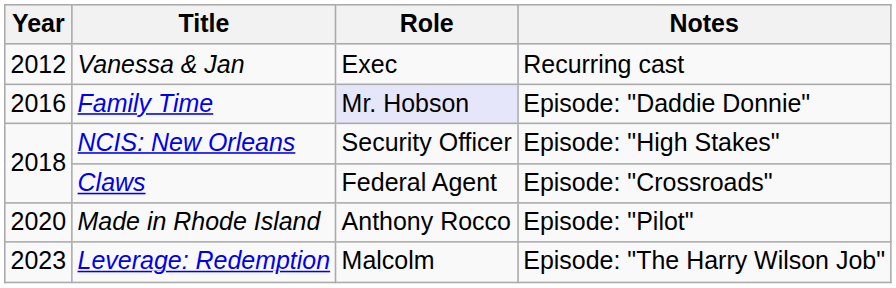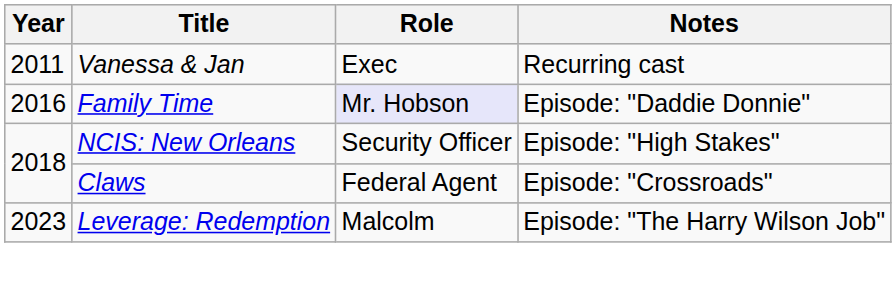 <table class="wikitable unsortable">
 <tr>
 <th>Year</th>
 <th>Title</th>
 <th>Role</th>
 <th>Notes</th>
 </tr>
 <tr>
-<td>2012</td>
+<td>2011</td>
 <td><em>Vanessa & Jan</em></td>
 <td>Exec</td>
 <td>Recurring cast</td>
 </tr>
 <tr>
 <td>2016</td>
 <td><em><a href='#'>Family Time</a></em></td>
 <td style="background: lavender;">Mr. Hobson</td>
 <td>Episode: "Daddie Donnie"</td>
 </tr>
 <tr>
 <td rowspan="2">2018</td>
 <td><em><a href='#'>NCIS: New Orleans</a></em></td>
 <td>Security Officer</td>
 <td>Episode: "High Stakes"</td>
 </tr>
 <tr>
 <td><em><a href='#'>Claws</a></em></td>
 <td>Federal Agent</td>
 <td>Episode: "Crossroads"</td>
 </tr>
 <tr>
-<td>2020</td>
-<td><em>Made in Rhode Island</em></td>
-<td>Anthony Rocco</td>
-<td>Episode: "Pilot"</td>
-</tr>
-<tr>
 <td>2023</td>
 <td><em><a href='#'>Leverage: Redemption</a></em></td>
 <td>Malcolm</td>
 <td>Episode: "The Harry Wilson Job"</td>
 </tr>
 </table>
